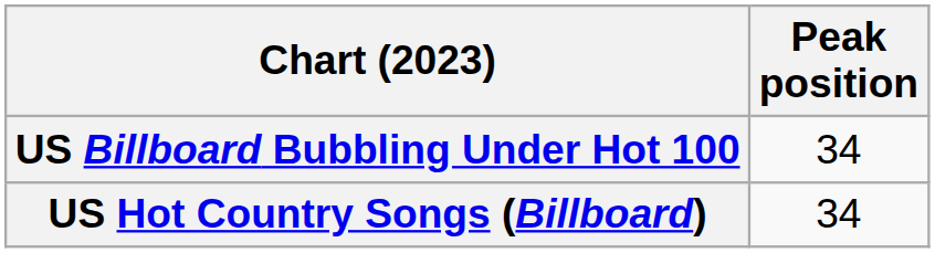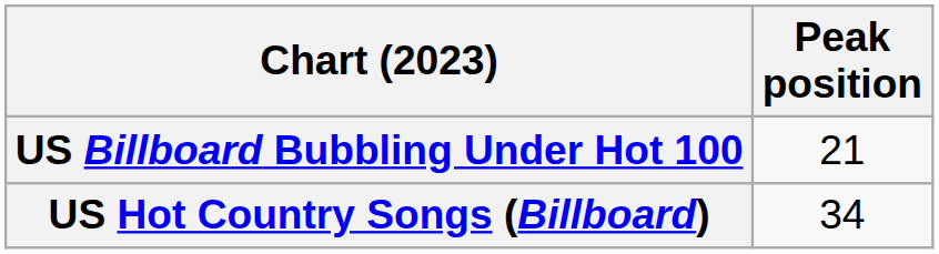 <table class="wikitable sortable plainrowheaders" style="text-align:center">
 <tr>
 <th scope="col">Chart (2023)</th>
 <th scope="col">Peak<br>position</th>
 </tr>
 <tr>
 <th scope="row">US <a href='#'><em>Billboard</em> Bubbling Under Hot 100</a></th>
-<td>34</td>
+<td>21</td>
 </tr>
 <tr>
 <th scope="row">US <a href='#'>Hot Country Songs</a> (<em><a href='#'>Billboard</a></em>)</th>
 <td>34</td>
 </tr>
 </table>
